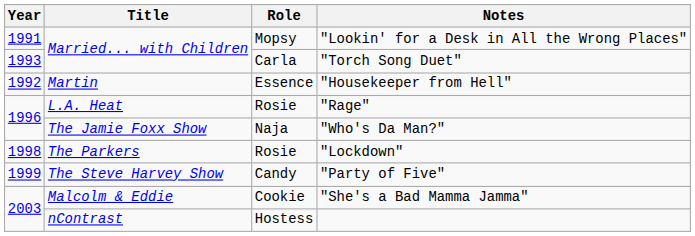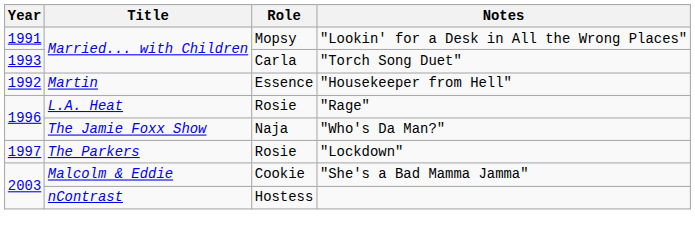 <table class="wikitable sortable plainrowheaders">
 <tr>
 <th>Year</th>
 <th>Title</th>
 <th>Role</th>
 <th class="unsortable">Notes</th>
 </tr>
 <tr>
 <td><a href='#'>1991</a></td>
 <td rowspan="2"><em><a href='#'>Married... with Children</a></em></td>
 <td>Mopsy</td>
 <td>"Lookin' for a Desk in All the Wrong Places"</td>
 </tr>
 <tr>
 <td><a href='#'>1993</a></td>
 <td>Carla</td>
 <td>"Torch Song Duet"</td>
 </tr>
 <tr>
 <td><a href='#'>1992</a></td>
 <td><em><a href='#'>Martin</a></em></td>
 <td>Essence</td>
 <td>"Housekeeper from Hell"</td>
 </tr>
 <tr>
 <td rowspan="2"><a href='#'>1996</a></td>
 <td><em><a href='#'>L.A. Heat</a></em></td>
 <td>Rosie</td>
 <td>"Rage"</td>
 </tr>
 <tr>
 <td><em><a href='#'>The Jamie Foxx Show</a></em></td>
 <td>Naja</td>
 <td>"Who's Da Man?"</td>
 </tr>
 <tr>
-<td><a href='#'>1998</a></td>
+<td><a href='#'>1997</a></td>
 <td><em><a href='#'>The Parkers</a></em></td>
 <td>Rosie</td>
 <td>"Lockdown"</td>
-</tr>
-<tr>
-<td><a href='#'>1999</a></td>
-<td><em><a href='#'>The Steve Harvey Show</a></em></td>
-<td>Candy</td>
-<td>"Party of Five"</td>
 </tr>
 <tr>
 <td rowspan="2"><a href='#'>2003</a></td>
 <td><em><a href='#'>Malcolm & Eddie</a></em></td>
 <td>Cookie</td>
 <td>"She's a Bad Mamma Jamma"</td>
 </tr>
 <tr>
 <td><em><a href='#'>nContrast</a></em></td>
 <td>Hostess</td>
 <td></td>
 </tr>
 </table>
